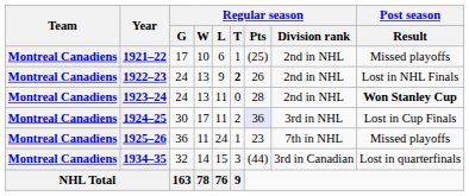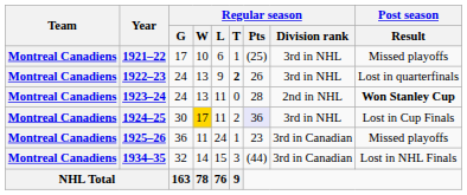 <table class="wikitable" style="font-size: 95%; text-align:center;">
 <tr>
 <th rowspan="2">Team</th>
 <th rowspan="2">Year</th>
 <th colspan="6"><a href='#'>Regular season</a></th>
 <th colspan="1"><a href='#'>Post season</a></th>
 </tr>
 <tr>
 <th>G</th>
 <th>W</th>
 <th>L</th>
 <th>T</th>
 <th>Pts</th>
 <th>Division rank</th>
 <th>Result</th>
 </tr>
 <tr>
 <th><a href='#'>Montreal Canadiens</a></th>
 <th><a href='#'>1921–22</a></th>
 <td>17</td>
 <td>10</td>
 <td>6</td>
 <td>1</td>
 <td>(25)</td>
-<td>2nd in NHL</td>
+<td>3rd in NHL</td>
 <td>Missed playoffs</td>
 </tr>
 <tr>
 <th><a href='#'>Montreal Canadiens</a></th>
 <th><a href='#'>1922–23</a></th>
 <td>24</td>
 <td>13</td>
 <td>9</td>
 <td><strong>2</strong></td>
 <td>26</td>
-<td>2nd in NHL</td>
-<td>Lost in NHL Finals</td>
+<td>3rd in NHL</td>
+<td>Lost in quarterfinals</td>
 </tr>
 <tr>
 <th><a href='#'>Montreal Canadiens</a></th>
 <th><a href='#'>1923–24</a></th>
 <td>24</td>
 <td>13</td>
 <td>11</td>
 <td>0</td>
 <td>28</td>
 <td>2nd in NHL</td>
 <td><strong>Won Stanley Cup</strong></td>
 </tr>
 <tr>
 <th><a href='#'>Montreal Canadiens</a></th>
 <th><a href='#'>1924–25</a></th>
 <td>30</td>
-<td>17</td>
+<td style="background: gold;">17</td>
 <td>11</td>
 <td>2</td>
 <td style="background: lavender;">36</td>
 <td>3rd in NHL</td>
 <td>Lost in Cup Finals</td>
 </tr>
 <tr>
 <th><a href='#'>Montreal Canadiens</a></th>
 <th><a href='#'>1925–26</a></th>
 <td>36</td>
 <td>11</td>
 <td>24</td>
 <td>1</td>
 <td>23</td>
-<td>7th in NHL</td>
+<td>3rd in Canadian</td>
 <td>Missed playoffs</td>
 </tr>
 <tr>
 <th><a href='#'>Montreal Canadiens</a></th>
 <th><a href='#'>1934–35</a></th>
 <td>32</td>
 <td>14</td>
 <td>15</td>
 <td>3</td>
 <td>(44)</td>
 <td>3rd in Canadian</td>
-<td>Lost in quarterfinals</td>
+<td>Lost in NHL Finals</td>
 </tr>
 <tr>
 <th colspan="2">NHL Total</th>
 <th>163</th>
 <th>78</th>
 <th>76</th>
 <th>9</th>
 </tr>
 </table>
